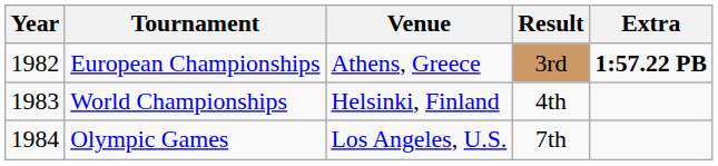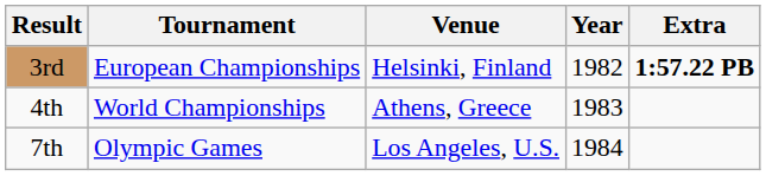 <table class=wikitable>
 <tr>
-<th>Year</th>
+<th>Result</th>
 <th>Tournament</th>
 <th>Venue</th>
-<th>Result</th>
+<th>Year</th>
 <th>Extra</th>
 </tr>
 <tr>
+<td bgcolor="cc9966" align="center">3rd</td>
+<td><a href='#'>European Championships</a></td>
+<td><a href='#'>Helsinki</a>, <a href='#'>Finland</a></td>
 <td>1982</td>
-<td><a href='#'>European Championships</a></td>
-<td><a href='#'>Athens</a>, <a href='#'>Greece</a></td>
-<td bgcolor="cc9966" align="center">3rd</td>
 <td><strong>1:57.22 PB</strong></td>
 </tr>
 <tr>
+<td align="center">4th</td>
+<td><a href='#'>World Championships</a></td>
+<td><a href='#'>Athens</a>, <a href='#'>Greece</a></td>
 <td>1983</td>
-<td><a href='#'>World Championships</a></td>
-<td><a href='#'>Helsinki</a>, <a href='#'>Finland</a></td>
-<td align="center">4th</td>
 <td></td>
 </tr>
 <tr>
-<td>1984</td>
+<td align="center">7th</td>
 <td><a href='#'>Olympic Games</a></td>
 <td><a href='#'>Los Angeles</a>, <a href='#'>U.S.</a></td>
-<td align="center">7th</td>
+<td>1984</td>
 <td></td>
 </tr>
 </table>
